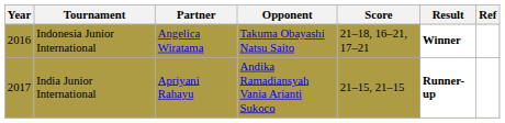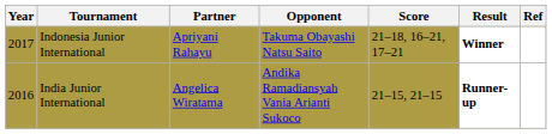 <table class="sortable wikitable" style="font-size: 90%;">
 <tr>
 <th>Year</th>
 <th>Tournament</th>
 <th>Partner</th>
 <th>Opponent</th>
 <th>Score</th>
 <th>Result</th>
 <th>Ref</th>
 </tr>
 <tr style="background:#AE9C45">
-<td align="center">2016</td>
+<td align="center">2017</td>
 <td align="left">Indonesia Junior International</td>
-<td align="left"> <a href='#'>Angelica Wiratama</a></td>
+<td align="left"> <a href='#'>Apriyani Rahayu</a></td>
 <td align="left"> <a href='#'>Takuma Obayashi</a><br> <a href='#'>Natsu Saito</a></td>
 <td align="left">21–18, 16–21, 17–21</td>
 <td style="text-align:left; background:white"> <strong>Winner</strong></td>
 <td style="text-align:center; background:white"></td>
 </tr>
 <tr style="background:#AE9C45">
-<td align="center">2017</td>
+<td align="center">2016</td>
 <td align="left">India Junior International</td>
-<td align="left"> <a href='#'>Apriyani Rahayu</a></td>
+<td align="left"> <a href='#'>Angelica Wiratama</a></td>
 <td align="left"> <a href='#'>Andika Ramadiansyah</a><br> <a href='#'>Vania Arianti Sukoco</a></td>
 <td align="left">21–15, 21–15</td>
 <td style="text-align:left; background:white"> <strong>Runner-up</strong></td>
 <td style="text-align:center; background:white"></td>
 </tr>
 </table>
